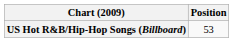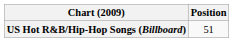 <table class="wikitable plainrowheaders" style="text-align:center;">
 <tr>
 <th scope="col">Chart (2009)</th>
 <th scope="col">Position</th>
 </tr>
 <tr>
 <th scope="row">US Hot R&B/Hip-Hop Songs (<em>Billboard</em>)</th>
-<td>53</td>
+<td>51</td>
 </tr>
 </table>
